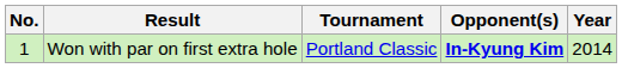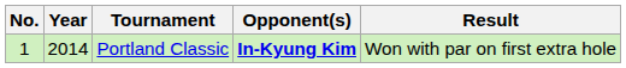 <table class="wikitable" style="font-size:95%;">
 <tr>
 <th>No.</th>
-<th>Result</th>
+<th>Year</th>
 <th>Tournament</th>
 <th>Opponent(s)</th>
-<th>Year</th>
+<th>Result</th>
 </tr>
 <tr style="background:#D0F0C0;">
 <td align=center>1</td>
-<td>Won with par on first extra hole</td>
+<td align=center>2014</td>
 <td><a href='#'>Portland Classic</a></td>
 <td><strong> <a href='#'>In-Kyung Kim</a></strong></td>
-<td align=center>2014</td>
+<td>Won with par on first extra hole</td>
 </tr>
 </table>
